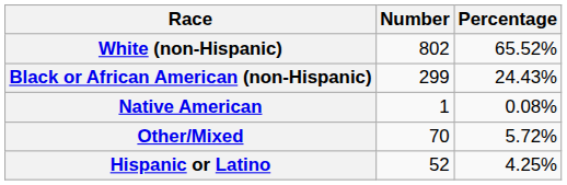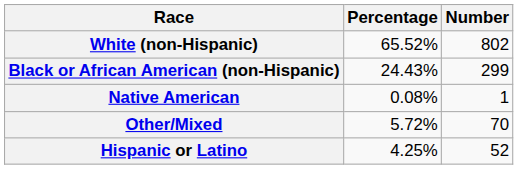 <table class="wikitable" style="text-align:right">
 <tr>
 <th scope="col">Race</th>
+<th scope="col">Percentage</th>
 <th scope="col">Number</th>
-<th scope="col">Percentage</th>
 </tr>
 <tr>
 <th scope="row"><a href='#'>White</a> (non-Hispanic)</th>
+<td>65.52%</td>
 <td>802</td>
-<td>65.52%</td>
 </tr>
 <tr>
 <th scope="row"><a href='#'>Black or African American</a> (non-Hispanic)</th>
+<td>24.43%</td>
 <td>299</td>
-<td>24.43%</td>
 </tr>
 <tr>
 <th scope="row"><a href='#'>Native American</a></th>
+<td>0.08%</td>
 <td>1</td>
-<td>0.08%</td>
 </tr>
 <tr>
 <th scope="row"><a href='#'>Other/Mixed</a></th>
+<td>5.72%</td>
 <td>70</td>
-<td>5.72%</td>
 </tr>
 <tr>
 <th scope="row"><a href='#'>Hispanic</a> or <a href='#'>Latino</a></th>
+<td>4.25%</td>
 <td>52</td>
-<td>4.25%</td>
 </tr>
 </table>
